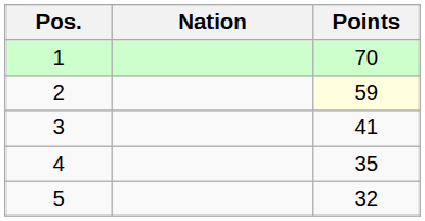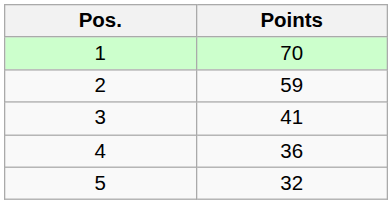 <table class="wikitable gauche" cellspacing="1" style="width:300px;">
 <tr style="background:#efefef; text-align:center;">
 <th style="width:70px;">Pos.</th>
-<th>Nation</th>
 <th style="width:70px;">Points</th>
 </tr>
 <tr style="vertical-align:top; text-align:center; background:#ccffcc;">
 <td>1</td>
-<td style="text-align:left;"></td>
 <td>70</td>
 </tr>
 <tr style="vertical-align:top; text-align:center;">
 <td>2</td>
-<td style="text-align:left;"></td>
-<td style="background: lightyellow;">59</td>
+<td>59</td>
 </tr>
 <tr style="vertical-align:top; text-align:center;">
 <td>3</td>
-<td style="text-align:left;"></td>
 <td>41</td>
 </tr>
 <tr style="vertical-align:top; text-align:center;">
 <td>4</td>
-<td style="text-align:left;"></td>
-<td>35</td>
+<td>36</td>
 </tr>
 <tr style="vertical-align:top; text-align:center;">
 <td>5</td>
-<td style="text-align:left;"></td>
 <td>32</td>
 </tr>
 </table>
